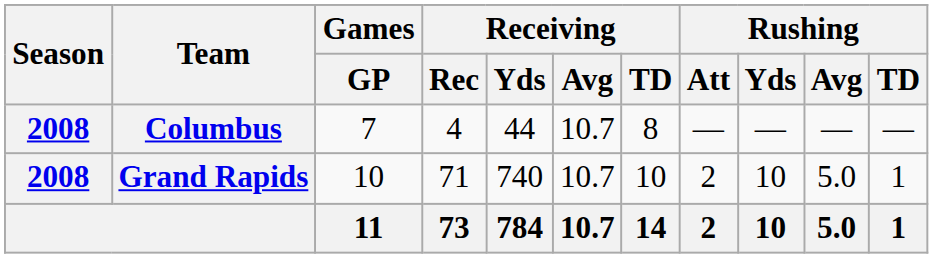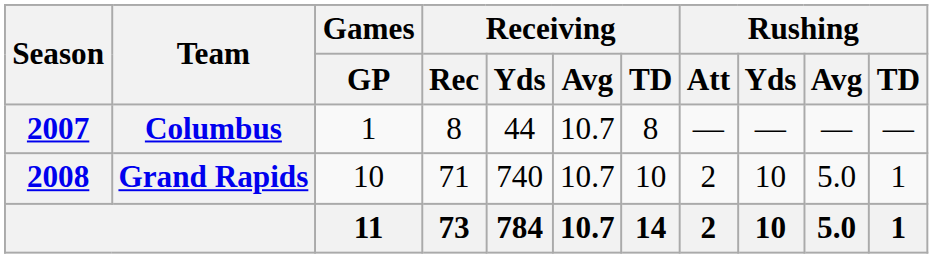 <table class="wikitable" style="text-align:center">
 <tr>
 <th rowspan="2">Season</th>
 <th rowspan="2">Team</th>
 <th colspan="1">Games</th>
 <th colspan="4">Receiving</th>
 <th colspan="4">Rushing</th>
 </tr>
 <tr>
 <th>GP</th>
 <th>Rec</th>
 <th>Yds</th>
 <th>Avg</th>
 <th>TD</th>
 <th>Att</th>
 <th>Yds</th>
 <th>Avg</th>
 <th>TD</th>
 </tr>
 <tr>
-<th><a href='#'>2008</a></th>
+<th><a href='#'>2007</a></th>
 <th><a href='#'>Columbus</a></th>
-<td>7</td>
-<td>4</td>
+<td>1</td>
+<td>8</td>
 <td>44</td>
 <td>10.7</td>
 <td>8</td>
 <td>—</td>
 <td>—</td>
 <td>—</td>
 <td>—</td>
 </tr>
 <tr>
 <th><a href='#'>2008</a></th>
 <th><a href='#'>Grand Rapids</a></th>
 <td>10</td>
 <td>71</td>
 <td>740</td>
 <td>10.7</td>
 <td>10</td>
 <td>2</td>
 <td>10</td>
 <td>5.0</td>
 <td>1</td>
 </tr>
 <tr>
 <th colspan="2"></th>
 <th>11</th>
 <th>73</th>
 <th>784</th>
 <th>10.7</th>
 <th>14</th>
 <th>2</th>
 <th>10</th>
 <th>5.0</th>
 <th>1</th>
 </tr>
 </table>
